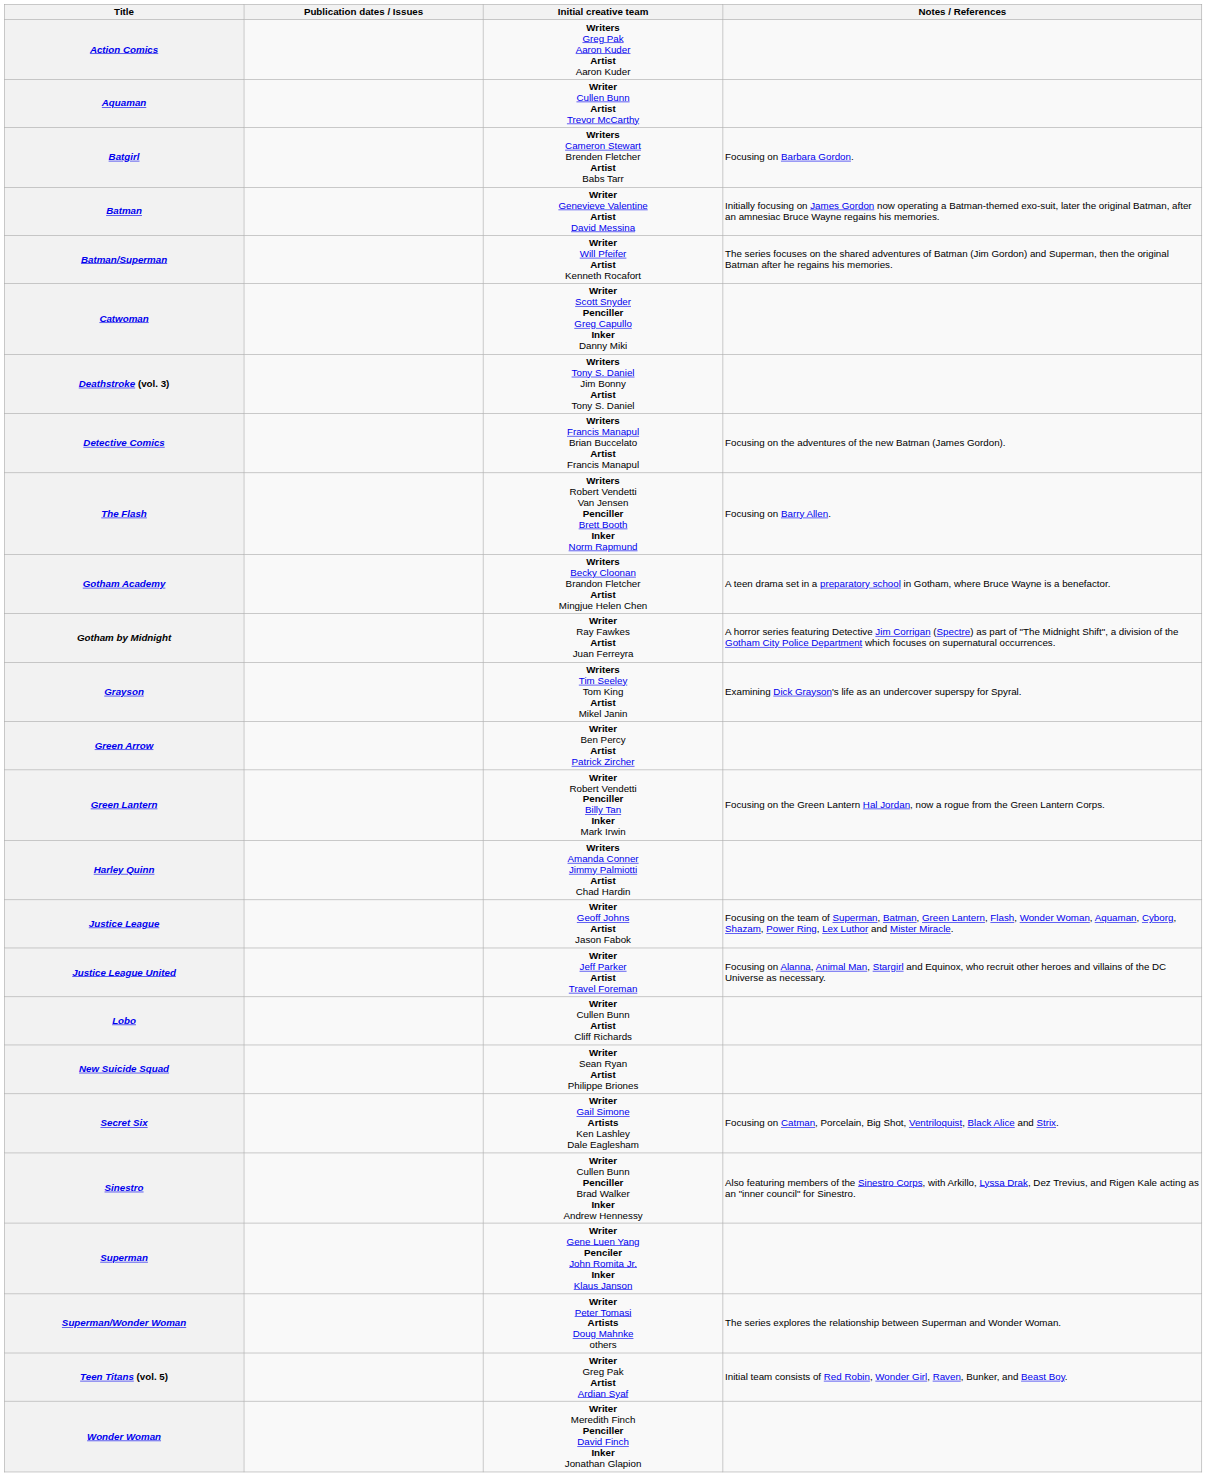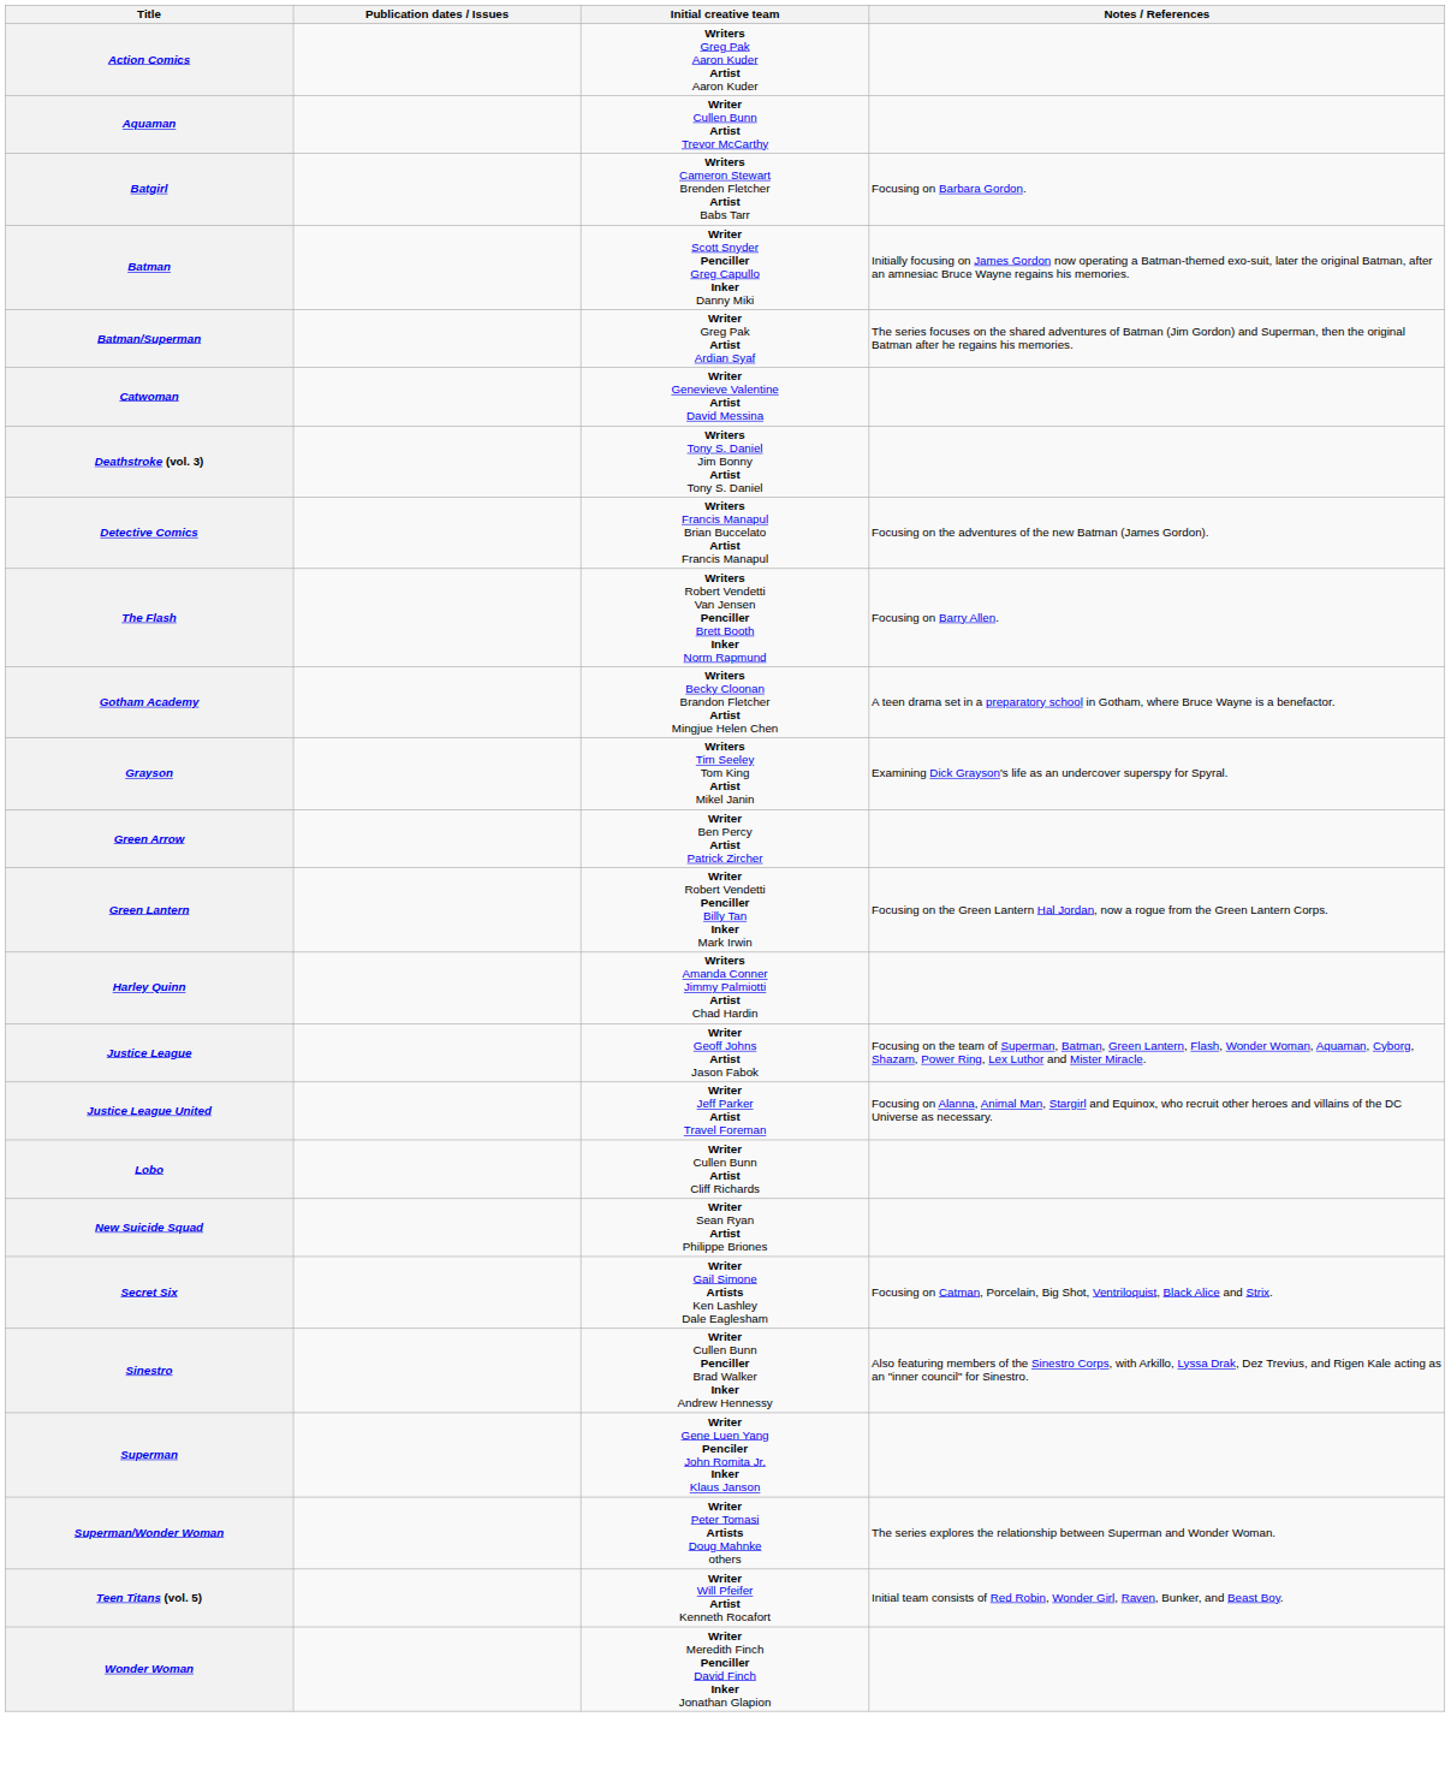 <table class="wikitable sortable" style="text-align:center; font-weight:normal;" width=99%>
 <tr>
 <th scope="col" width="15%" align="center">Title</th>
 <th scope="col" width="15%" align="center">Publication dates / Issues</th>
 <th scope="col" width="15%" align="center" class=unsortable>Initial creative team</th>
 <th scope="col" width="30%" align="center" class=unsortable>Notes / References</th>
 </tr>
 <tr>
 <th scope="row"><em><a href='#'>Action Comics</a></em></th>
 <td></td>
 <td><strong>Writers</strong><br><a href='#'>Greg Pak</a><br><a href='#'>Aaron Kuder</a><br><strong>Artist</strong><br>Aaron Kuder</td>
 <td align="left"></td>
 </tr>
 <tr>
 <th scope="row"><em><a href='#'>Aquaman</a></em></th>
 <td></td>
 <td><strong>Writer</strong><br><a href='#'>Cullen Bunn</a><br><strong>Artist</strong><br><a href='#'>Trevor McCarthy</a></td>
 <td align="left"></td>
 </tr>
 <tr>
 <th scope="row"><em><a href='#'>Batgirl</a></em></th>
 <td></td>
 <td><strong>Writers</strong><br><a href='#'>Cameron Stewart</a><br>Brenden Fletcher<br><strong>Artist</strong><br>Babs Tarr</td>
 <td align="left">Focusing on <a href='#'>Barbara Gordon</a>.</td>
 </tr>
 <tr>
 <th scope="row"><em><a href='#'>Batman</a></em></th>
 <td></td>
-<td><strong>Writer</strong><br><a href='#'>Genevieve Valentine</a><br><strong>Artist</strong><br><a href='#'>David Messina</a></td>
+<td><strong>Writer</strong><br><a href='#'>Scott Snyder</a><br><strong>Penciller</strong><br><a href='#'>Greg Capullo</a><br><strong>Inker</strong><br>Danny Miki</td>
 <td align="left">Initially focusing on <a href='#'>James Gordon</a> now operating a Batman-themed exo-suit, later the original Batman, after an amnesiac Bruce Wayne regains his memories.</td>
 </tr>
 <tr>
 <th scope="row"><em><a href='#'>Batman/Superman</a></em></th>
 <td></td>
-<td><strong>Writer</strong><br><a href='#'>Will Pfeifer</a><br><strong>Artist</strong><br>Kenneth Rocafort</td>
+<td><strong>Writer</strong><br>Greg Pak<br><strong>Artist</strong><br><a href='#'>Ardian Syaf</a></td>
 <td align="left">The series focuses on the shared adventures of Batman (Jim Gordon) and Superman, then the original Batman after he regains his memories.</td>
 </tr>
 <tr>
 <th scope="row"><em><a href='#'>Catwoman</a></em></th>
 <td></td>
-<td><strong>Writer</strong><br><a href='#'>Scott Snyder</a><br><strong>Penciller</strong><br><a href='#'>Greg Capullo</a><br><strong>Inker</strong><br>Danny Miki</td>
+<td><strong>Writer</strong><br><a href='#'>Genevieve Valentine</a><br><strong>Artist</strong><br><a href='#'>David Messina</a></td>
 <td align="left"></td>
 </tr>
 <tr>
 <th scope="row"><em><a href='#'>Deathstroke</a></em> (vol. 3)</th>
 <td></td>
 <td><strong>Writers</strong><br><a href='#'>Tony S. Daniel</a><br>Jim Bonny<br><strong>Artist</strong><br>Tony S. Daniel</td>
 <td align='left'></td>
 </tr>
 <tr>
 <th scope="row"><em><a href='#'>Detective Comics</a></em></th>
 <td></td>
 <td><strong>Writers</strong><br><a href='#'>Francis Manapul</a><br>Brian Buccelato<br><strong>Artist</strong><br>Francis Manapul</td>
 <td align="left">Focusing on the adventures of the new Batman (James Gordon).</td>
 </tr>
 <tr>
 <th scope="row"><em><a href='#'>The Flash</a></em></th>
 <td></td>
 <td><strong>Writers</strong><br>Robert Vendetti<br>Van Jensen<br><strong>Penciller</strong><br><a href='#'>Brett Booth</a><br><strong>Inker</strong><br><a href='#'>Norm Rapmund</a></td>
 <td align="left">Focusing on <a href='#'>Barry Allen</a>.</td>
 </tr>
 <tr>
 <th scope="row"><em><a href='#'>Gotham Academy</a></em></th>
 <td></td>
 <td><strong>Writers</strong><br><a href='#'>Becky Cloonan</a><br>Brandon Fletcher<br><strong>Artist</strong><br>Mingjue Helen Chen</td>
 <td align="left">A teen drama set in a <a href='#'>preparatory school</a> in Gotham, where Bruce Wayne is a benefactor.</td>
-</tr>
-<tr>
-<th scope="row"><em>Gotham by Midnight</em></th>
-<td></td>
-<td><strong>Writer</strong><br>Ray Fawkes<br><strong>Artist</strong><br>Juan Ferreyra</td>
-<td align="left">A horror series featuring Detective <a href='#'>Jim Corrigan</a> (<a href='#'>Spectre</a>) as part of "The Midnight Shift", a division of the <a href='#'>Gotham City Police Department</a> which focuses on supernatural occurrences.</td>
 </tr>
 <tr>
 <th scope="row"><em><a href='#'>Grayson</a></em></th>
 <td></td>
 <td><strong>Writers</strong><br><a href='#'>Tim Seeley</a><br>Tom King<br><strong>Artist</strong><br>Mikel Janin</td>
 <td align="left">Examining <a href='#'>Dick Grayson</a>'s life as an undercover superspy for Spyral.</td>
 </tr>
 <tr>
 <th scope="row"><em><a href='#'>Green Arrow</a></em></th>
 <td></td>
 <td><strong>Writer</strong><br>Ben Percy<br><strong>Artist</strong><br><a href='#'>Patrick Zircher</a></td>
 <td align="left"></td>
 </tr>
 <tr>
 <th scope="row"><em><a href='#'>Green Lantern</a></em></th>
 <td></td>
 <td><strong>Writer</strong><br>Robert Vendetti<br><strong>Penciller</strong><br><a href='#'>Billy Tan</a><br><strong>Inker</strong><br>Mark Irwin</td>
 <td align="left">Focusing on the Green Lantern <a href='#'>Hal Jordan</a>, now a rogue from the Green Lantern Corps.</td>
 </tr>
 <tr>
 <th scope="row"><em><a href='#'>Harley Quinn</a></em></th>
 <td></td>
 <td><strong>Writers</strong><br><a href='#'>Amanda Conner</a><br><a href='#'>Jimmy Palmiotti</a><br><strong>Artist</strong><br>Chad Hardin</td>
 <td align="left"></td>
 </tr>
 <tr>
 <th scope="row"><em><a href='#'>Justice League</a></em></th>
 <td></td>
 <td><strong>Writer</strong><br><a href='#'>Geoff Johns</a><br><strong>Artist</strong><br>Jason Fabok</td>
 <td align="left">Focusing on the team of <a href='#'>Superman</a>, <a href='#'>Batman</a>, <a href='#'>Green Lantern</a>, <a href='#'>Flash</a>, <a href='#'>Wonder Woman</a>, <a href='#'>Aquaman</a>, <a href='#'>Cyborg</a>, <a href='#'>Shazam</a>, <a href='#'>Power Ring</a>, <a href='#'>Lex Luthor</a> and <a href='#'>Mister Miracle</a>.</td>
 </tr>
 <tr>
 <th scope="row"><em><a href='#'>Justice League United</a></em></th>
 <td></td>
 <td><strong>Writer</strong><br><a href='#'>Jeff Parker</a><br><strong>Artist</strong><br><a href='#'>Travel Foreman</a></td>
 <td align="left">Focusing on <a href='#'>Alanna</a>, <a href='#'>Animal Man</a>, <a href='#'>Stargirl</a> and Equinox, who recruit other heroes and villains of the DC Universe as necessary.</td>
 </tr>
 <tr>
 <th scope="row"><em><a href='#'>Lobo</a></em></th>
 <td></td>
 <td><strong>Writer</strong><br>Cullen Bunn<br><strong>Artist</strong><br>Cliff Richards</td>
 <td align='left'></td>
 </tr>
 <tr>
 <th scope="row"><em><a href='#'>New Suicide Squad</a></em></th>
 <td></td>
 <td><strong>Writer</strong><br>Sean Ryan<br><strong>Artist</strong><br>Philippe Briones</td>
 <td align="left"></td>
 </tr>
 <tr>
 <th scope="row"><em><a href='#'>Secret Six</a></em></th>
 <td></td>
 <td><strong>Writer</strong><br><a href='#'>Gail Simone</a><br><strong>Artists</strong><br>Ken Lashley<br>Dale Eaglesham</td>
 <td align='left'>Focusing on <a href='#'>Catman</a>, Porcelain, Big Shot, <a href='#'>Ventriloquist</a>, <a href='#'>Black Alice</a> and <a href='#'>Strix</a>.</td>
 </tr>
 <tr>
 <th scope="row"><em><a href='#'>Sinestro</a></em></th>
 <td></td>
 <td><strong>Writer</strong><br>Cullen Bunn<br><strong>Penciller</strong><br>Brad Walker<br><strong>Inker</strong><br>Andrew Hennessy</td>
 <td align="left">Also featuring members of the <a href='#'>Sinestro Corps</a>, with Arkillo, <a href='#'>Lyssa Drak</a>, Dez Trevius, and Rigen Kale acting as an "inner council" for Sinestro.</td>
 </tr>
 <tr>
 <th scope="row"><em><a href='#'>Superman</a></em></th>
 <td></td>
 <td><strong>Writer</strong><br><a href='#'>Gene Luen Yang</a><br><strong>Penciler</strong><br><a href='#'>John Romita Jr.</a><br><strong>Inker</strong><br><a href='#'>Klaus Janson</a></td>
 <td align="left"></td>
 </tr>
 <tr>
 <th scope="row"><em><a href='#'>Superman/Wonder Woman</a></em></th>
 <td></td>
 <td><strong>Writer</strong><br><a href='#'>Peter Tomasi</a><br><strong>Artists</strong><br><a href='#'>Doug Mahnke</a><br>others</td>
 <td align="left">The series explores the relationship between Superman and Wonder Woman.</td>
 </tr>
 <tr>
 <th scope="row"><em><a href='#'>Teen Titans</a></em> (vol. 5)</th>
 <td></td>
-<td><strong>Writer</strong><br>Greg Pak<br><strong>Artist</strong><br><a href='#'>Ardian Syaf</a></td>
+<td><strong>Writer</strong><br><a href='#'>Will Pfeifer</a><br><strong>Artist</strong><br>Kenneth Rocafort</td>
 <td align="left">Initial team consists of <a href='#'>Red Robin</a>, <a href='#'>Wonder Girl</a>, <a href='#'>Raven</a>, Bunker, and <a href='#'>Beast Boy</a>.</td>
 </tr>
 <tr>
 <th scope="row"><em><a href='#'>Wonder Woman</a></em></th>
 <td></td>
 <td><strong>Writer</strong><br>Meredith Finch<br><strong>Penciller</strong><br><a href='#'>David Finch</a><br><strong>Inker</strong><br>Jonathan Glapion</td>
 <td align="left"></td>
 </tr>
 </table>
